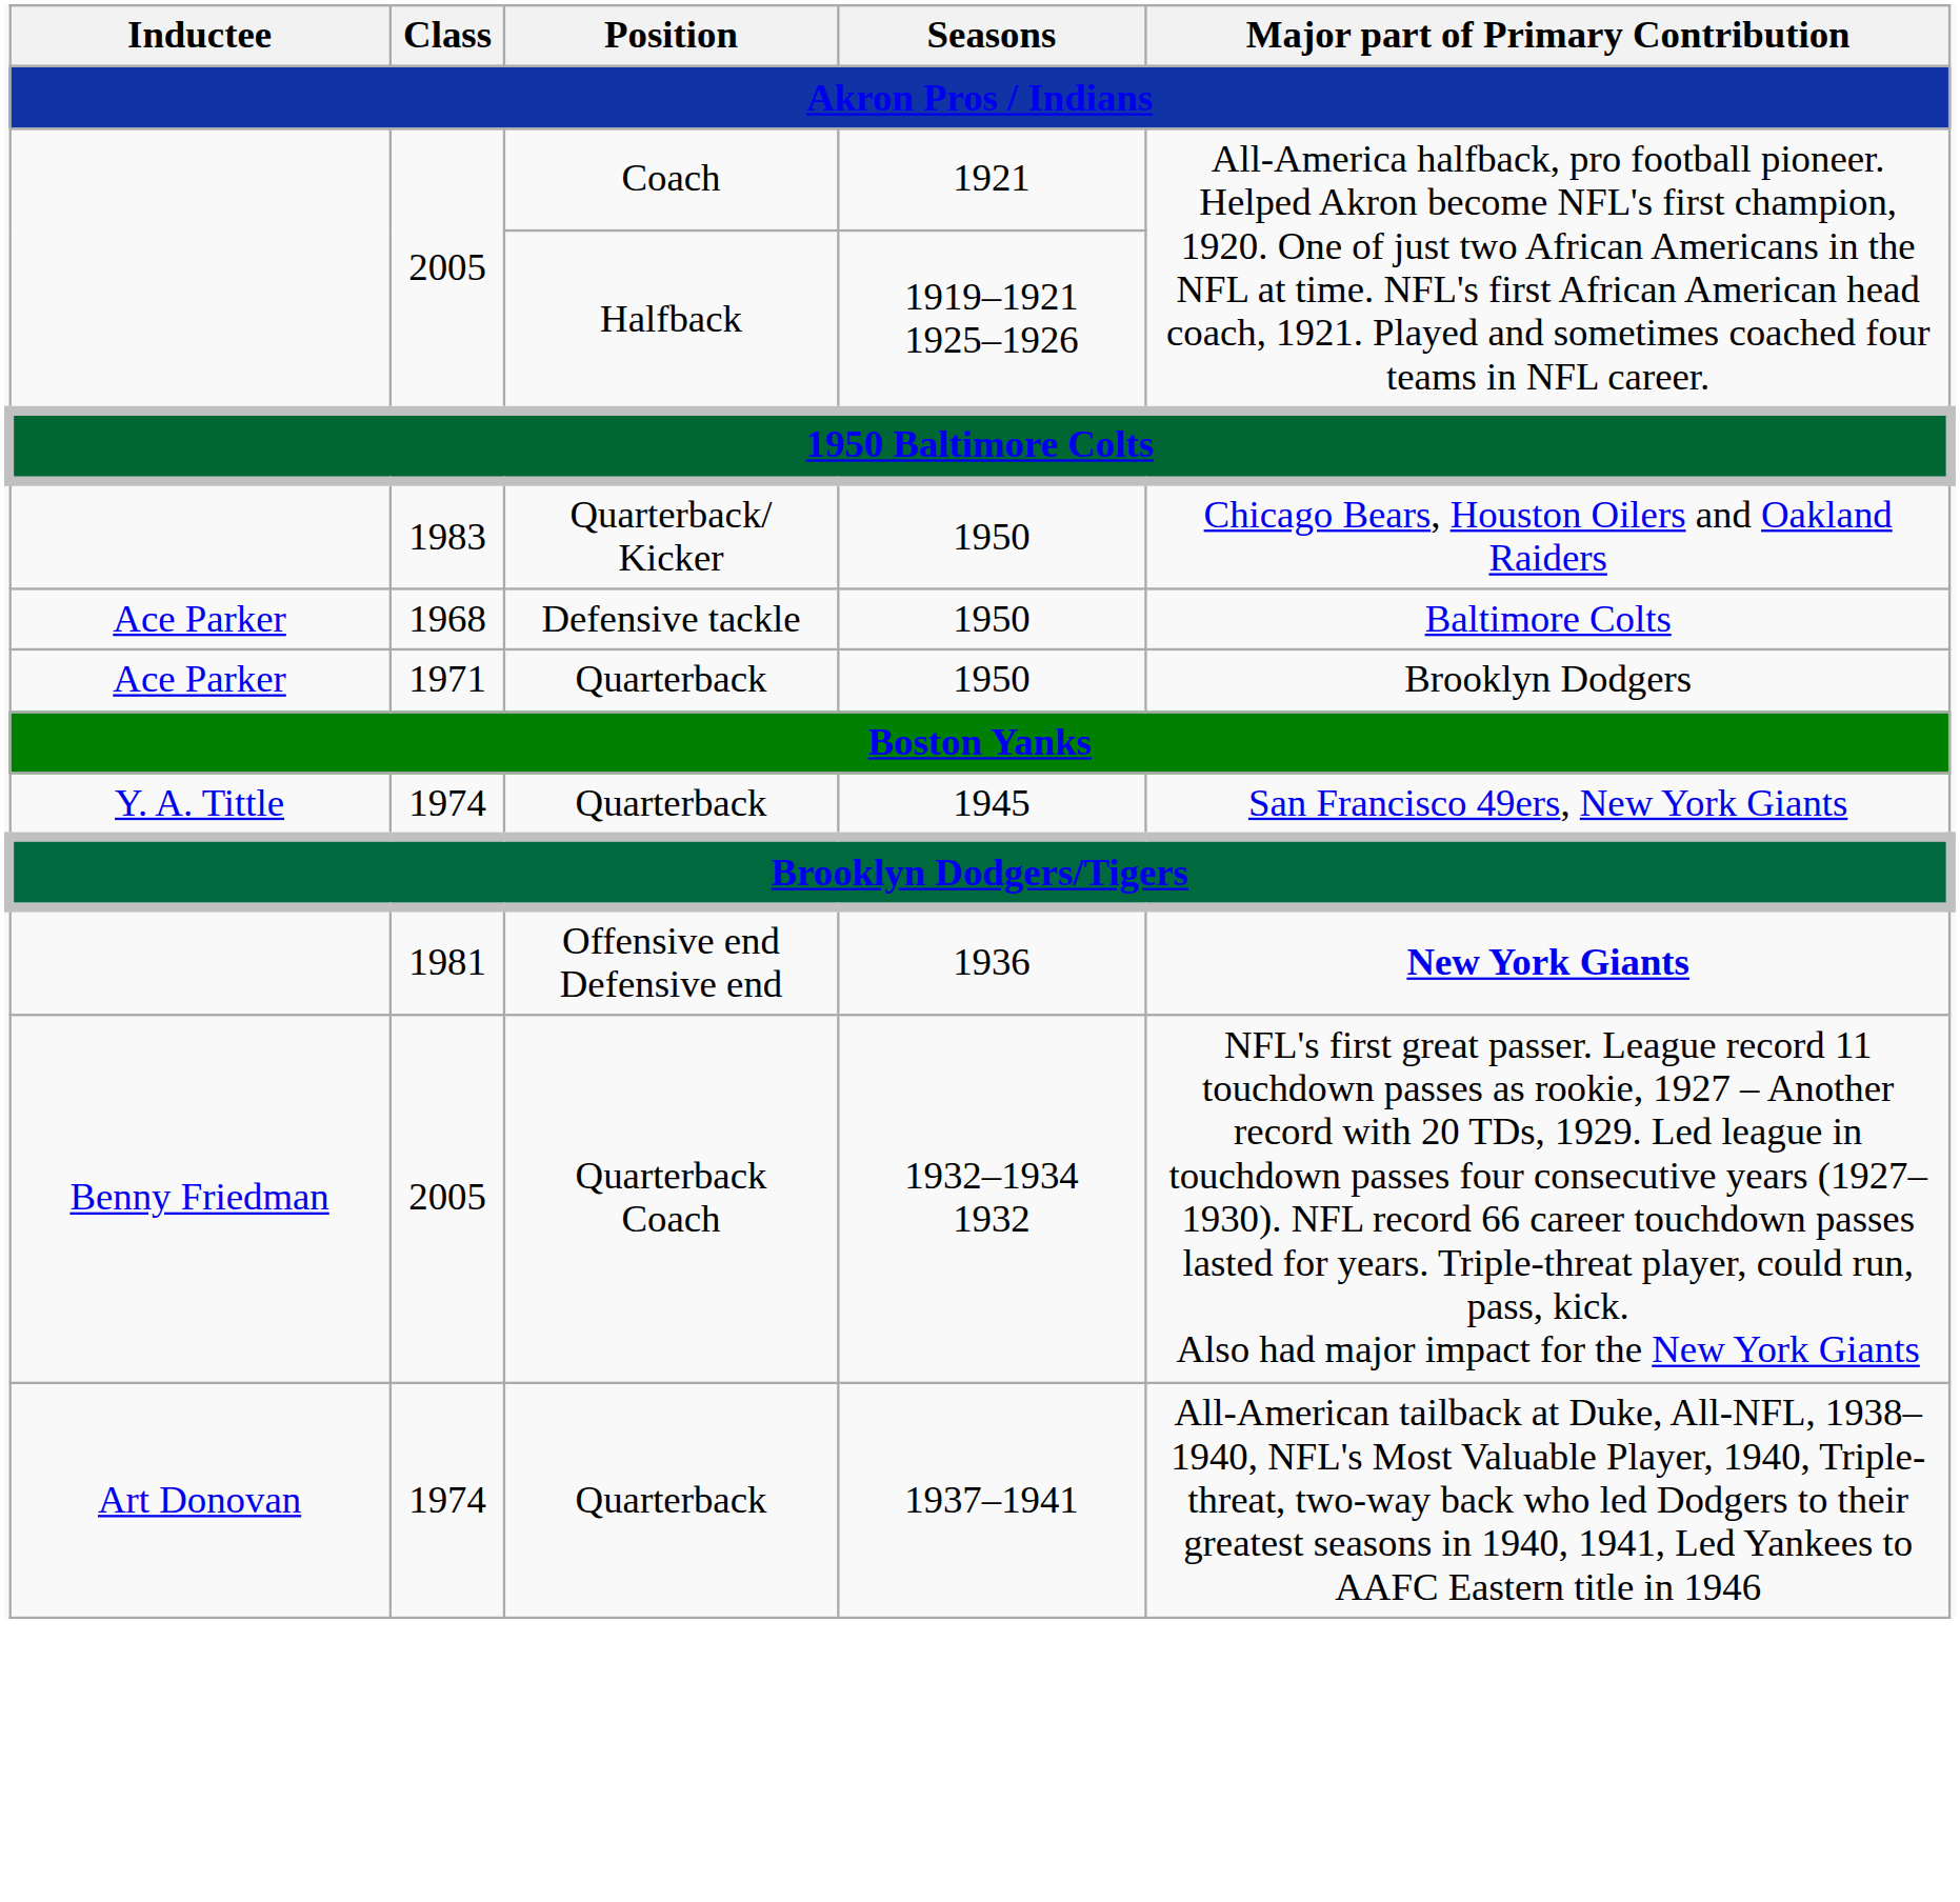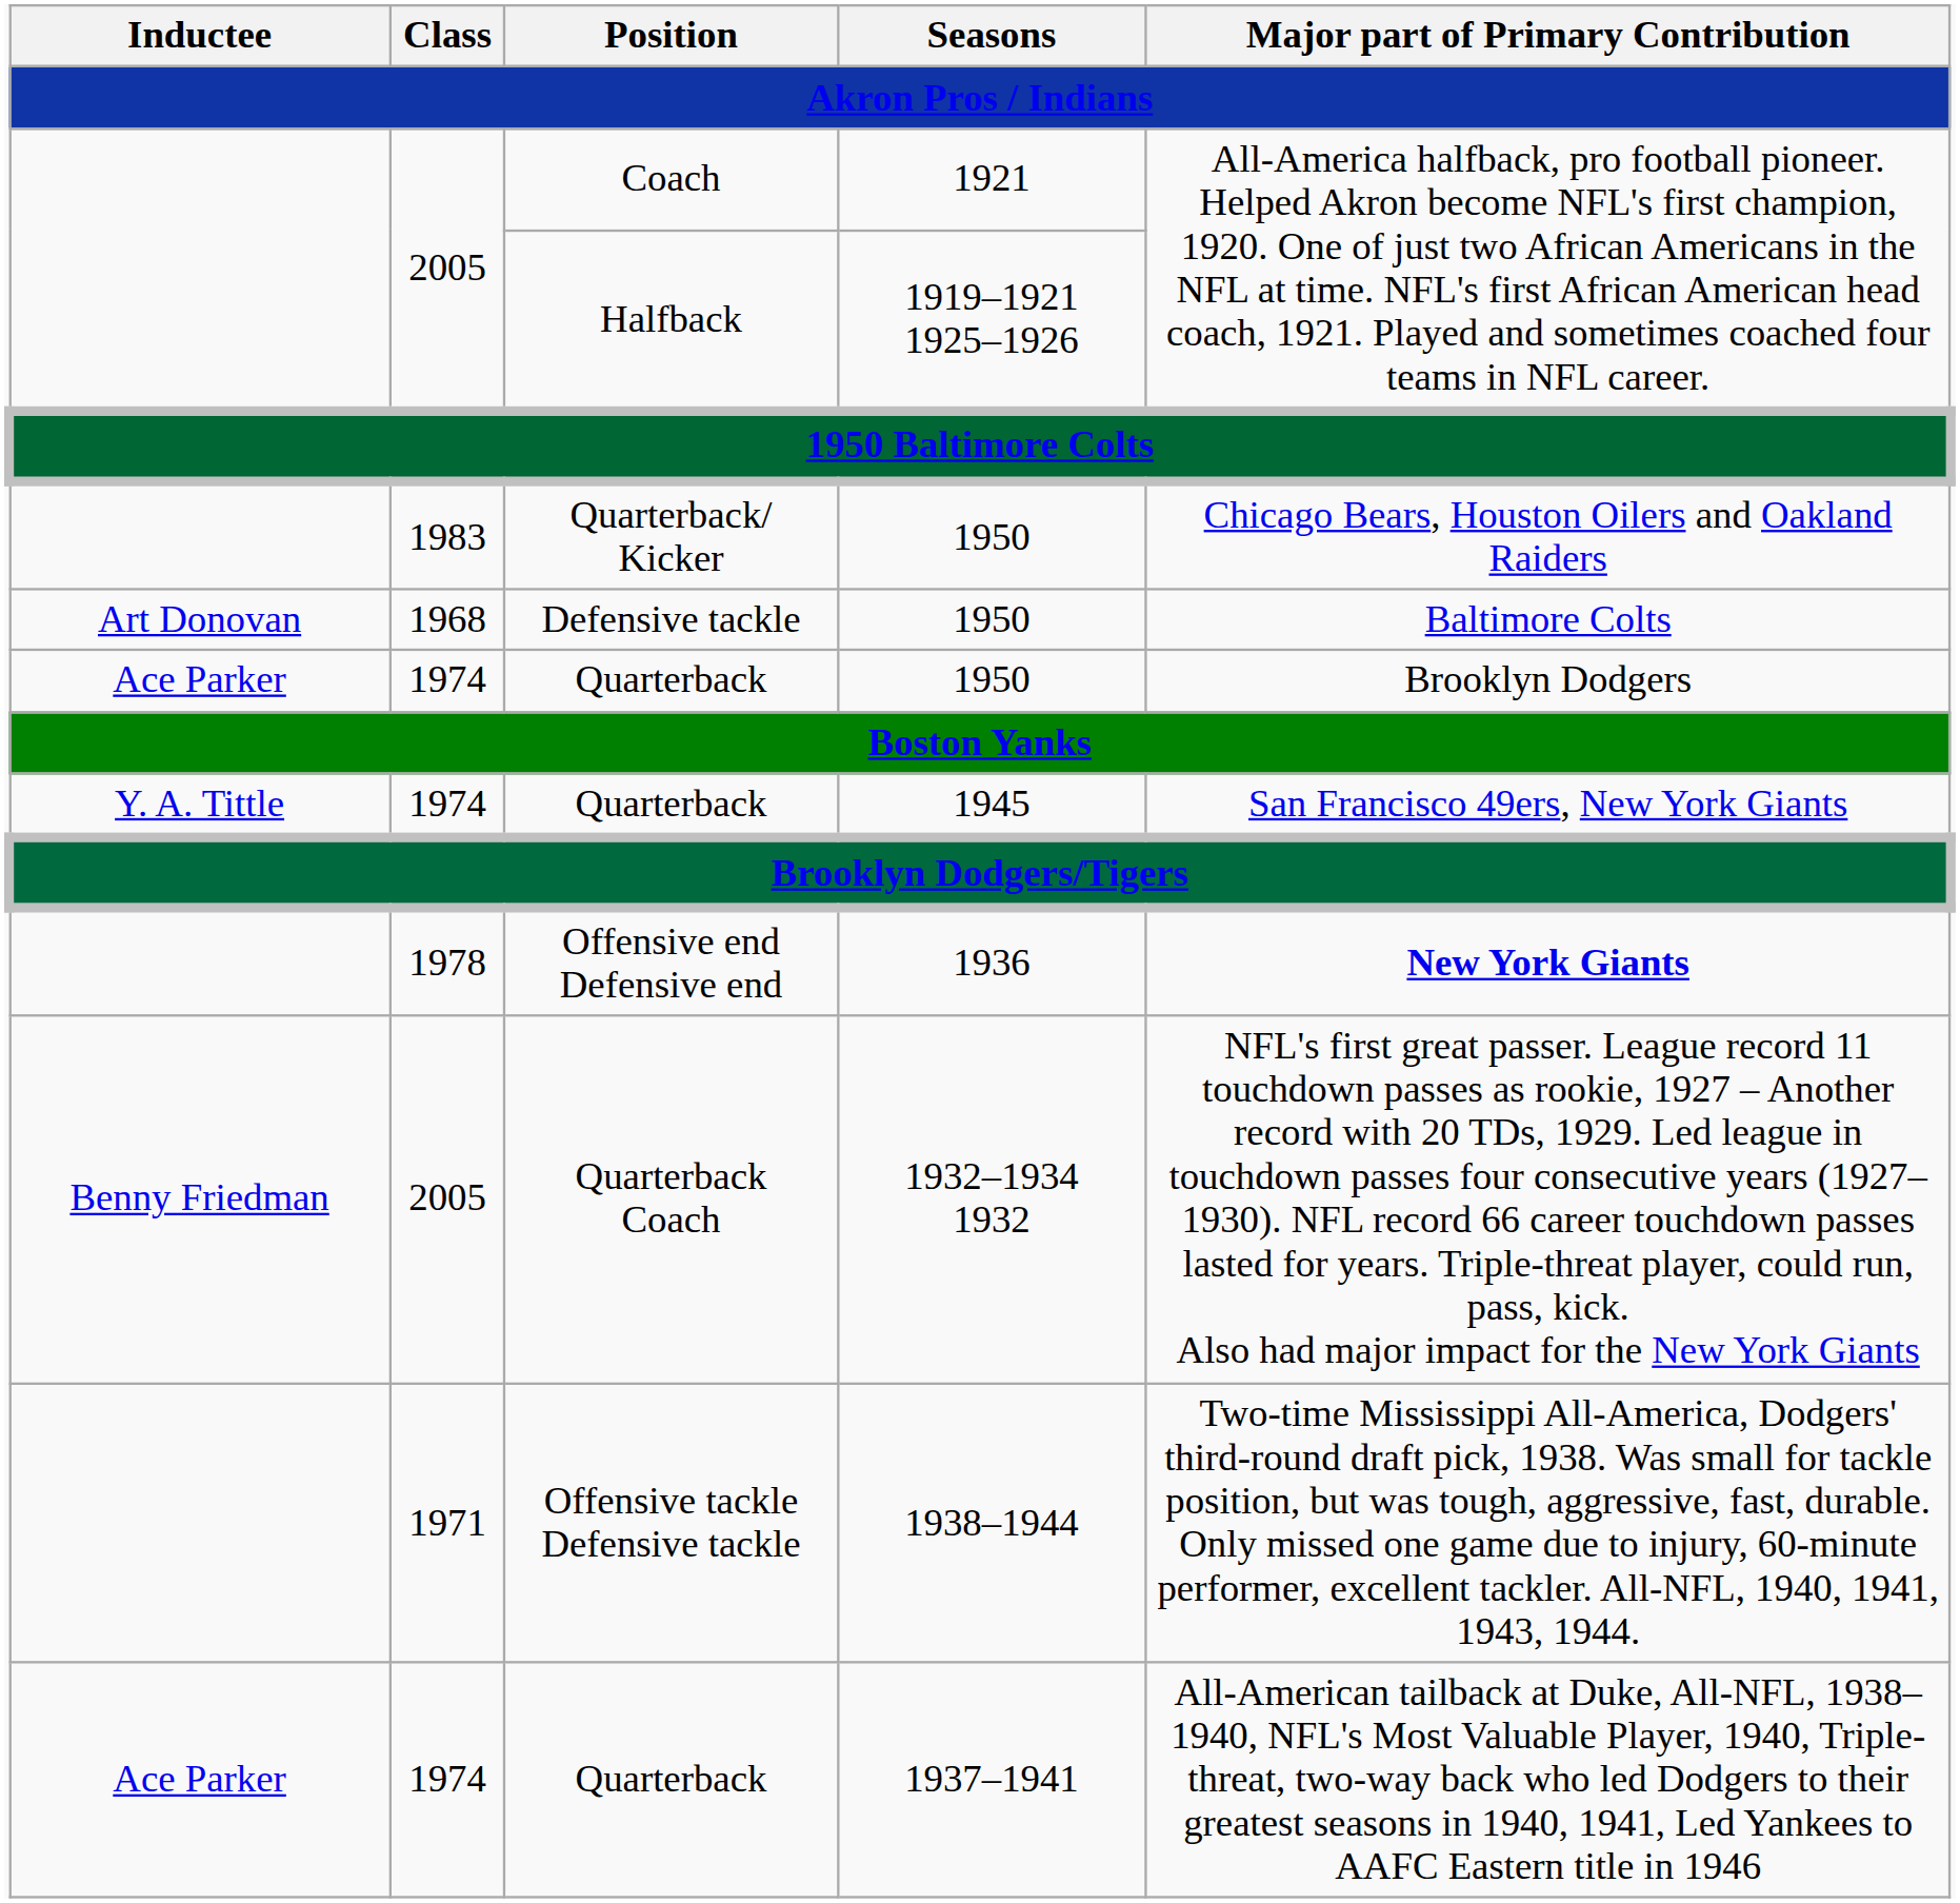 <table class="wikitable" style="text-align:center">
 <tr>
 <th scope="col" width="150">Inductee</th>
 <th scope="col" width="40">Class</th>
 <th scope="col" width="130">Position</th>
 <th scope="col" width="120">Seasons</th>
 <th class="unsortable" scope="col" width="325">Major part of Primary Contribution</th>
 </tr>
 <tr>
 <th colspan=5 style="background:#1034A6;color:white"><a href='#'><span>Akron Pros / Indians</span></a></th>
 </tr>
 <tr>
 <td rowspan=2></td>
 <td rowspan=2>2005</td>
 <td>Coach</td>
 <td>1921</td>
 <td rowspan=2> All-America halfback, pro football pioneer. Helped Akron become NFL's first champion, 1920.  One of just two African Americans in the NFL at time. NFL's first African American head coach, 1921. Played and sometimes coached four teams in NFL career.</td>
 </tr>
 <tr>
 <td>Halfback</td>
 <td>1919–1921<br> 1925–1926</td>
 </tr>
 <tr>
 <th colspan=5 style="border: 4px solid #C0C0C0;background:#006633;color:white"><a href='#'><span>1950 Baltimore Colts</span></a></th>
 </tr>
 <tr>
 <td></td>
 <td>1983</td>
 <td>Quarterback/ Kicker</td>
 <td>1950</td>
 <td><a href='#'>Chicago Bears</a>, <a href='#'>Houston Oilers</a> and <a href='#'>Oakland Raiders</a></td>
 </tr>
 <tr>
-<td><a href='#'>Ace Parker</a></td>
+<td><a href='#'>Art Donovan</a></td>
 <td>1968</td>
 <td>Defensive tackle</td>
 <td>1950</td>
 <td><a href='#'>Baltimore Colts</a></td>
 </tr>
 <tr>
 <td><a href='#'>Ace Parker</a></td>
-<td>1971</td>
+<td>1974</td>
 <td>Quarterback</td>
 <td>1950</td>
 <td>Brooklyn Dodgers</td>
 </tr>
 <tr>
 <th colspan=5 style="background:green;color:#ffcc00"><a href='#'><span>Boston Yanks</span></a></th>
 </tr>
 <tr>
 <td><a href='#'>Y. A. Tittle</a></td>
 <td>1974</td>
 <td>Quarterback</td>
 <td>1945</td>
 <td><a href='#'>San Francisco 49ers</a>, <a href='#'>New York Giants</a></td>
 </tr>
 <tr>
 <th colspan=5 style="border: 4px solid #C0C0C0;background:#00693E;color:white"><a href='#'><span>Brooklyn Dodgers/Tigers</span></a></th>
 </tr>
 <tr>
 <td></td>
-<td>1981</td>
+<td>1978</td>
 <td>Offensive end<br> Defensive end</td>
 <td>1936</td>
 <td><strong><a href='#'>New York Giants</a></strong></td>
 </tr>
 <tr>
 <td><a href='#'>Benny Friedman</a></td>
 <td>2005</td>
 <td>Quarterback<br>Coach</td>
 <td>1932–1934 <br>1932</td>
 <td> NFL's first great passer. League record 11 touchdown passes as rookie, 1927 – Another record with 20 TDs, 1929. Led league in touchdown passes four consecutive years (1927–1930). NFL record 66 career touchdown passes lasted for years. Triple-threat player, could run, pass, kick.<br>Also had major impact for the <a href='#'>New York Giants</a></td>
 </tr>
 <tr>
-<td><a href='#'>Art Donovan</a></td>
+<td></td>
+<td>1971</td>
+<td>Offensive tackle<br> Defensive tackle</td>
+<td>1938–1944</td>
+<td>Two-time Mississippi All-America, Dodgers' third-round draft pick, 1938. Was small for tackle position, but was tough, aggressive, fast, durable. Only missed one game due to injury, 60-minute performer, excellent tackler. All-NFL, 1940, 1941, 1943, 1944.</td>
+</tr>
+<tr>
+<td><a href='#'>Ace Parker</a></td>
 <td>1974</td>
 <td>Quarterback</td>
 <td>1937–1941</td>
 <td>All-American tailback at Duke, All-NFL, 1938–1940, NFL's Most Valuable Player, 1940, Triple-threat, two-way back who led Dodgers to their greatest seasons in 1940, 1941, Led Yankees to AAFC Eastern title in 1946</td>
 </tr>
 </table>
